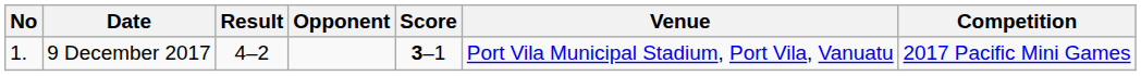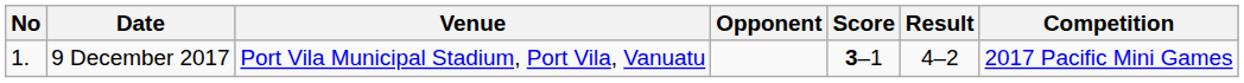 <table class="wikitable" style="font-size:85%;">
 <tr>
 <th>No</th>
 <th>Date</th>
-<th>Result</th>
+<th>Venue</th>
 <th>Opponent</th>
 <th>Score</th>
-<th>Venue</th>
+<th>Result</th>
 <th>Competition</th>
 </tr>
 <tr>
 <td>1.</td>
 <td>9 December 2017</td>
-<td align=center>4–2</td>
+<td><a href='#'>Port Vila Municipal Stadium</a>, <a href='#'>Port Vila</a>, <a href='#'>Vanuatu</a></td>
 <td></td>
 <td align=center><strong>3</strong>–1</td>
-<td><a href='#'>Port Vila Municipal Stadium</a>, <a href='#'>Port Vila</a>, <a href='#'>Vanuatu</a></td>
+<td align=center>4–2</td>
 <td><a href='#'>2017 Pacific Mini Games</a></td>
 </tr>
 </table>
